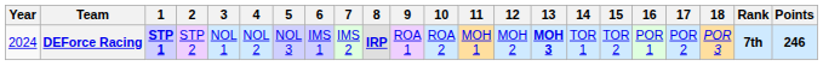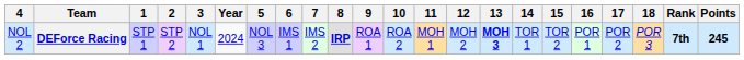 <table class="wikitable" style="text-align:center; font-size:85%">
 <tr>
-<th>Year</th>
+<th>4</th>
 <th>Team</th>
 <th>1</th>
 <th>2</th>
 <th>3</th>
-<th>4</th>
+<th>Year</th>
 <th>5</th>
 <th>6</th>
 <th>7</th>
 <th>8</th>
 <th>9</th>
 <th>10</th>
 <th>11</th>
 <th>12</th>
 <th>13</th>
 <th>14</th>
 <th>15</th>
 <th>16</th>
 <th>17</th>
 <th>18</th>
 <th>Rank</th>
 <th>Points</th>
 </tr>
 <tr>
-<td><a href='#'>2024</a></td>
+<td style="background:#CFEAFF;"><a href='#'>NOL<br>2</a><br></td>
 <th nowrap><a href='#'>DEForce Racing</a></th>
-<td style="background:#CFCFFF;"><strong><a href='#'>STP<br>1</a><br></strong></td>
+<td style="background:#CFCFFF;"><a href='#'>STP<br>1</a><br></td>
 <td style="background:#EFCFFF;"><a href='#'>STP<br>2</a><br></td>
 <td style="background:#CFEAFF;"><a href='#'>NOL<br>1</a><br></td>
-<td style="background:#CFEAFF;"><a href='#'>NOL<br>2</a><br></td>
+<td><a href='#'>2024</a></td>
 <td style="background:#CFCFFF;"><a href='#'>NOL<br>3</a><br></td>
 <td style="background:#CFCFFF;"><a href='#'>IMS<br>1</a><br></td>
 <td style="background:#DFFFDF;"><a href='#'>IMS<br>2</a><br></td>
 <td style="background:#DFDFDF;"><strong><a href='#'>IRP</a></strong><br></td>
 <td style="background:#EFCFFF;"><a href='#'>ROA<br>1</a><br></td>
 <td style="background:#CFEAFF;"><a href='#'>ROA<br>2</a><br></td>
 <td style="background:#FFDF9F;"><a href='#'>MOH<br>1</a><br></td>
 <td style="background:#CFEAFF;"><a href='#'>MOH<br>2</a><br></td>
 <td style="background:#CFEAFF;"><strong><a href='#'>MOH<br>3</a><br></strong></td>
 <td style="background:#CFEAFF;"><a href='#'>TOR<br>1</a><br></td>
 <td style="background:#CFEAFF;"><a href='#'>TOR<br>2</a><br></td>
 <td style="background:#DFFFDF;"><a href='#'>POR<br>1</a><br></td>
 <td style="background:#CFEAFF;"><a href='#'>POR<br>2</a><br></td>
 <td style="background:#FFDF9F;"><em><a href='#'>POR<br>3</a></em><br></td>
 <th style="background:#CFEAFF;">7th</th>
-<th style="background:#CFEAFF;">246</th>
+<th style="background:#CFEAFF;">245</th>
 </tr>
 </table>
